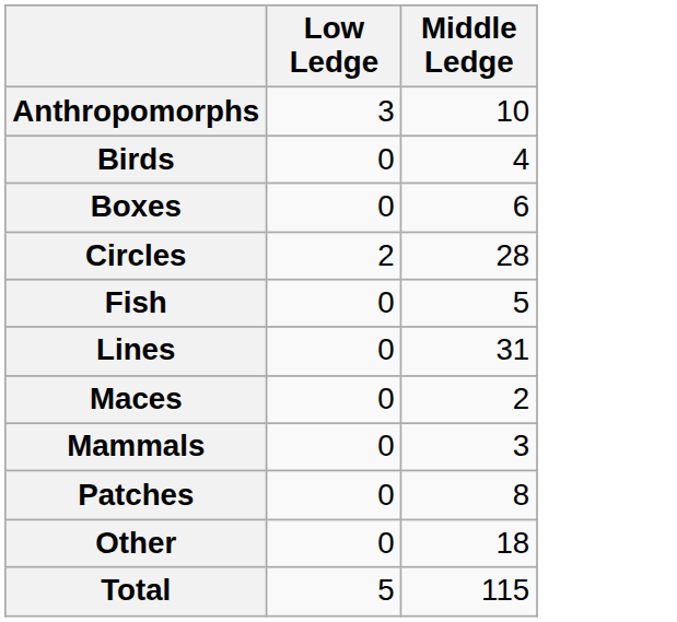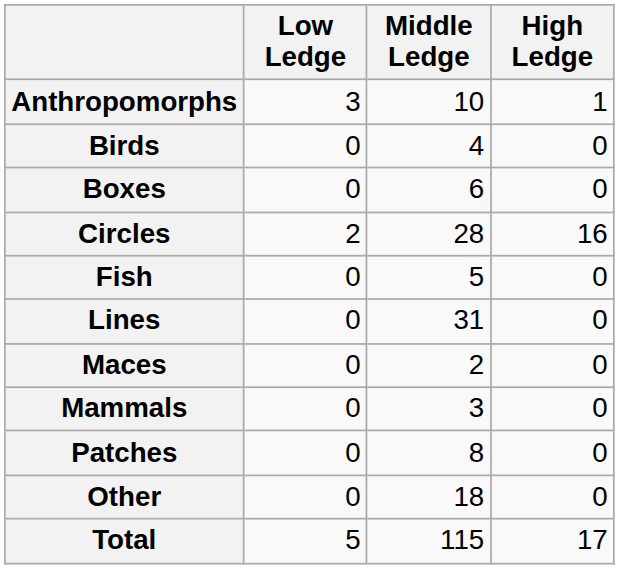 <table class="wikitable floatleft" style="text-align:right; margin-right:1em; margin-bottom:1em">
 <tr>
 <th></th>
 <th style=max-width:4em>Low Ledge</th>
 <th style=max-width:4em>Middle Ledge</th>
+<th style=max-width:4em>High Ledge</th>
 </tr>
 <tr>
 <th>Anthropomorphs</th>
 <td>3</td>
 <td>10</td>
+<td>1</td>
 </tr>
 <tr>
 <th>Birds</th>
 <td>0</td>
 <td>4</td>
+<td>0</td>
 </tr>
 <tr>
 <th>Boxes</th>
 <td>0</td>
 <td>6</td>
+<td>0</td>
 </tr>
 <tr>
 <th>Circles</th>
 <td>2</td>
 <td>28</td>
+<td>16</td>
 </tr>
 <tr>
 <th>Fish</th>
 <td>0</td>
 <td>5</td>
+<td>0</td>
 </tr>
 <tr>
 <th>Lines</th>
 <td>0</td>
 <td>31</td>
+<td>0</td>
 </tr>
 <tr>
 <th>Maces</th>
 <td>0</td>
 <td>2</td>
+<td>0</td>
 </tr>
 <tr>
 <th>Mammals</th>
 <td>0</td>
 <td>3</td>
+<td>0</td>
 </tr>
 <tr>
 <th>Patches</th>
 <td>0</td>
 <td>8</td>
+<td>0</td>
 </tr>
 <tr>
 <th>Other</th>
 <td>0</td>
 <td>18</td>
+<td>0</td>
 </tr>
 <tr>
 <th>Total</th>
 <td>5</td>
 <td>115</td>
+<td>17</td>
 </tr>
 </table>
